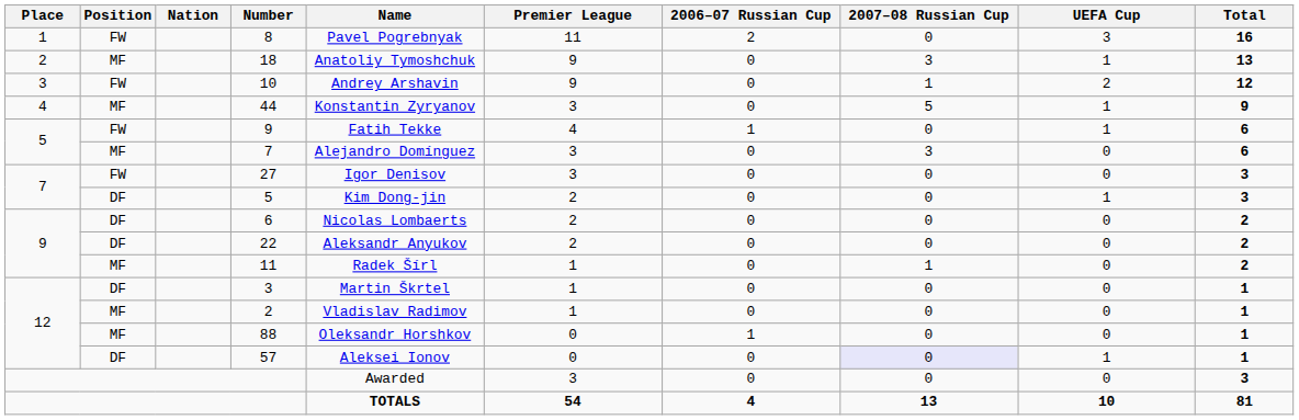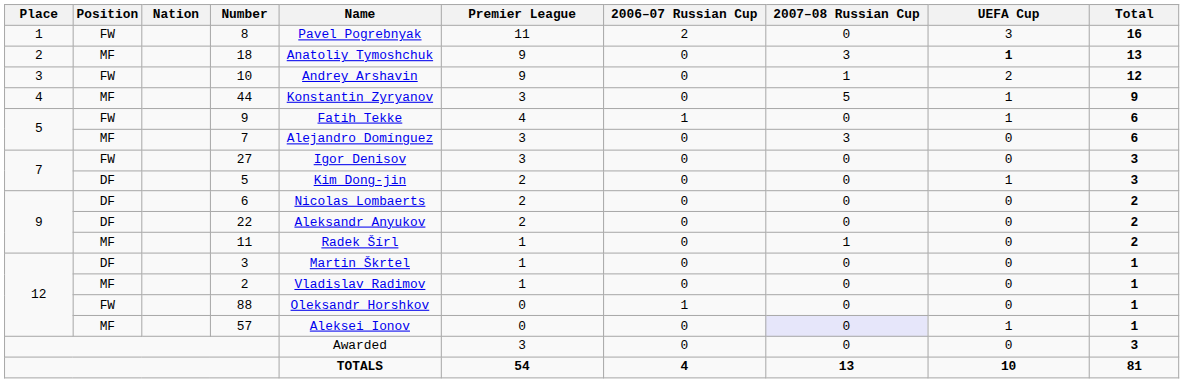 <table class="wikitable" style="font-size: 95%; text-align: center;">
 <tr>
 <th width=60>Place</th>
 <th width=60>Position</th>
 <th width=60>Nation</th>
 <th width=60>Number</th>
 <th width=150>Name</th>
 <th width=150>Premier League</th>
 <th width=150>2006–07 Russian Cup</th>
 <th width=150>2007–08 Russian Cup</th>
 <th width=150>UEFA Cup</th>
 <th width=80><strong>Total</strong></th>
 </tr>
 <tr>
 <td>1</td>
 <td>FW</td>
 <td></td>
 <td>8</td>
 <td><a href='#'>Pavel Pogrebnyak</a></td>
 <td>11</td>
 <td>2</td>
 <td>0</td>
 <td>3</td>
 <td><strong>16</strong></td>
 </tr>
 <tr>
 <td>2</td>
 <td>MF</td>
 <td></td>
 <td>18</td>
 <td><a href='#'>Anatoliy Tymoshchuk</a></td>
 <td>9</td>
 <td>0</td>
 <td>3</td>
-<td>1</td>
+<td><strong>1</strong></td>
 <td><strong>13</strong></td>
 </tr>
 <tr>
 <td>3</td>
 <td>FW</td>
 <td></td>
 <td>10</td>
 <td><a href='#'>Andrey Arshavin</a></td>
 <td>9</td>
 <td>0</td>
 <td>1</td>
 <td>2</td>
 <td><strong>12</strong></td>
 </tr>
 <tr>
 <td>4</td>
 <td>MF</td>
 <td></td>
 <td>44</td>
 <td><a href='#'>Konstantin Zyryanov</a></td>
 <td>3</td>
 <td>0</td>
 <td>5</td>
 <td>1</td>
 <td><strong>9</strong></td>
 </tr>
 <tr>
 <td rowspan="2">5</td>
 <td>FW</td>
 <td></td>
 <td>9</td>
 <td><a href='#'>Fatih Tekke</a></td>
 <td>4</td>
 <td>1</td>
 <td>0</td>
 <td>1</td>
 <td><strong>6</strong></td>
 </tr>
 <tr>
 <td>MF</td>
 <td></td>
 <td>7</td>
 <td><a href='#'>Alejandro Domínguez</a></td>
 <td>3</td>
 <td>0</td>
 <td>3</td>
 <td>0</td>
 <td><strong>6</strong></td>
 </tr>
 <tr>
 <td rowspan="2">7</td>
 <td>FW</td>
 <td></td>
 <td>27</td>
 <td><a href='#'>Igor Denisov</a></td>
 <td>3</td>
 <td>0</td>
 <td>0</td>
 <td>0</td>
 <td><strong>3</strong></td>
 </tr>
 <tr>
 <td>DF</td>
 <td></td>
 <td>5</td>
 <td><a href='#'>Kim Dong-jin</a></td>
 <td>2</td>
 <td>0</td>
 <td>0</td>
 <td>1</td>
 <td><strong>3</strong></td>
 </tr>
 <tr>
 <td rowspan="3">9</td>
 <td>DF</td>
 <td></td>
 <td>6</td>
 <td><a href='#'>Nicolas Lombaerts</a></td>
 <td>2</td>
 <td>0</td>
 <td>0</td>
 <td>0</td>
 <td><strong>2</strong></td>
 </tr>
 <tr>
 <td>DF</td>
 <td></td>
 <td>22</td>
 <td><a href='#'>Aleksandr Anyukov</a></td>
 <td>2</td>
 <td>0</td>
 <td>0</td>
 <td>0</td>
 <td><strong>2</strong></td>
 </tr>
 <tr>
 <td>MF</td>
 <td></td>
 <td>11</td>
 <td><a href='#'>Radek Šírl</a></td>
 <td>1</td>
 <td>0</td>
 <td>1</td>
 <td>0</td>
 <td><strong>2</strong></td>
 </tr>
 <tr>
 <td rowspan="4">12</td>
 <td>DF</td>
 <td></td>
 <td>3</td>
 <td><a href='#'>Martin Škrtel</a></td>
 <td>1</td>
 <td>0</td>
 <td>0</td>
 <td>0</td>
 <td><strong>1</strong></td>
 </tr>
 <tr>
 <td>MF</td>
 <td></td>
 <td>2</td>
 <td><a href='#'>Vladislav Radimov</a></td>
 <td>1</td>
 <td>0</td>
 <td>0</td>
 <td>0</td>
 <td><strong>1</strong></td>
 </tr>
 <tr>
-<td>MF</td>
+<td>FW</td>
 <td></td>
 <td>88</td>
 <td><a href='#'>Oleksandr Horshkov</a></td>
 <td>0</td>
 <td>1</td>
 <td>0</td>
 <td>0</td>
 <td><strong>1</strong></td>
 </tr>
 <tr>
-<td>DF</td>
+<td>MF</td>
 <td></td>
 <td>57</td>
 <td><a href='#'>Aleksei Ionov</a></td>
 <td>0</td>
 <td>0</td>
 <td style="background: lavender;">0</td>
 <td>1</td>
 <td><strong>1</strong></td>
 </tr>
 <tr>
 <td colspan="4"></td>
 <td>Awarded</td>
 <td>3</td>
 <td>0</td>
 <td>0</td>
 <td>0</td>
 <td><strong>3</strong></td>
 </tr>
 <tr>
 <td colspan="4"></td>
 <td><strong>TOTALS</strong></td>
 <td><strong>54</strong></td>
 <td><strong>4</strong></td>
 <td><strong>13</strong></td>
 <td><strong>10</strong></td>
 <td><strong>81</strong></td>
 </tr>
 </table>
